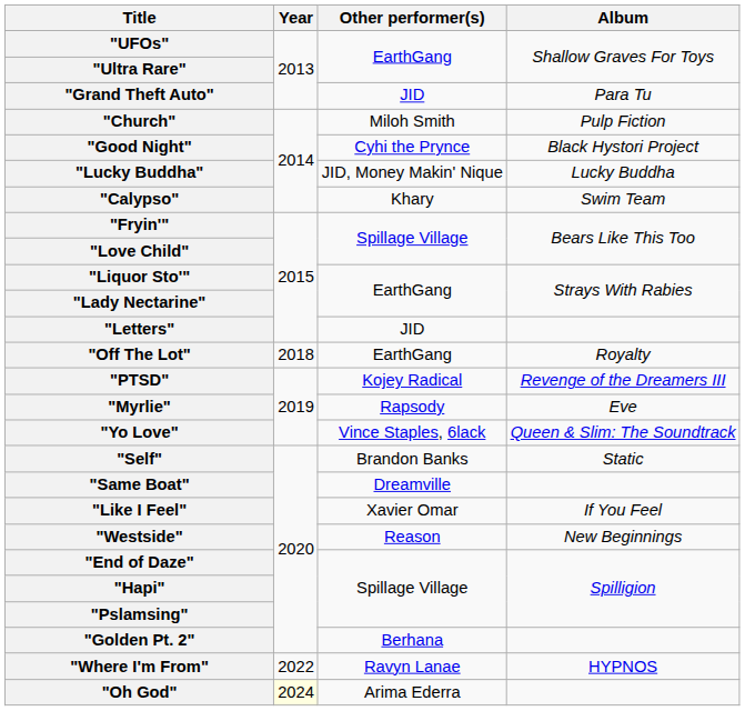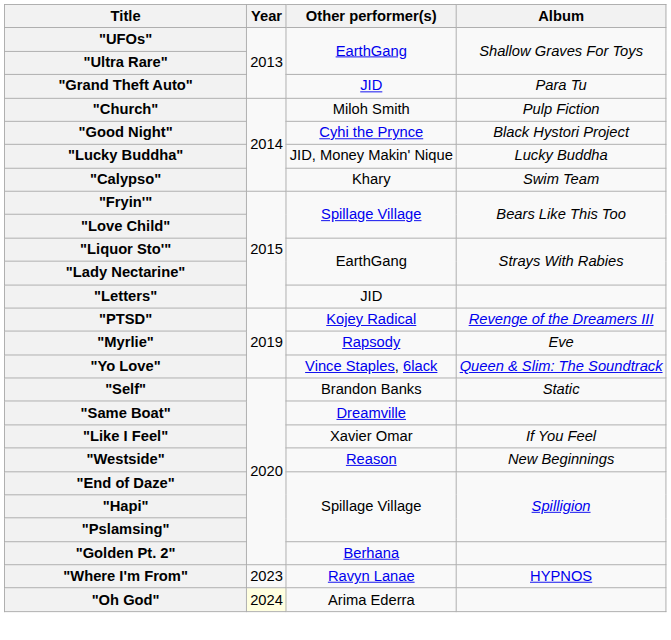 <table class="wikitable plainrowheaders" style="text-align:center;">
 <tr>
 <th scope="col" style="width:16em;">Title</th>
 <th scope="col">Year</th>
 <th scope="col">Other performer(s)</th>
 <th scope="col">Album</th>
 </tr>
 <tr>
 <th scope="row">"UFOs"</th>
 <td rowspan="3">2013</td>
 <td rowspan="2"><a href='#'>EarthGang</a></td>
 <td rowspan="2"><em>Shallow Graves For Toys</em></td>
 </tr>
 <tr>
 <th scope="row">"Ultra Rare"</th>
 </tr>
 <tr>
 <th scope="row">"Grand Theft Auto"</th>
 <td><a href='#'>JID</a></td>
 <td><em>Para Tu</em></td>
 </tr>
 <tr>
 <th scope="row">"Church"</th>
 <td rowspan="4">2014</td>
 <td>Miloh Smith</td>
 <td><em>Pulp Fiction</em></td>
 </tr>
 <tr>
 <th scope="row">"Good Night"</th>
 <td><a href='#'>Cyhi the Prynce</a></td>
 <td><em>Black Hystori Project</em></td>
 </tr>
 <tr>
 <th scope="row">"Lucky Buddha"</th>
 <td>JID, Money Makin' Nique</td>
 <td><em>Lucky Buddha</em></td>
 </tr>
 <tr>
 <th scope="row">"Calypso"</th>
 <td>Khary</td>
 <td><em>Swim Team</em></td>
 </tr>
 <tr>
 <th scope="row">"Fryin'"</th>
 <td rowspan="5">2015</td>
 <td rowspan="2"><a href='#'>Spillage Village</a></td>
 <td rowspan="2"><em>Bears Like This Too</em></td>
 </tr>
 <tr>
 <th scope="row">"Love Child"</th>
 </tr>
 <tr>
 <th scope="row">"Liquor Sto'"</th>
 <td rowspan="2">EarthGang</td>
 <td rowspan="2"><em>Strays With Rabies</em></td>
 </tr>
 <tr>
 <th scope="row">"Lady Nectarine"</th>
 </tr>
 <tr>
 <th scope="row">"Letters"</th>
 <td>JID</td>
 <td></td>
 </tr>
 <tr>
-<th scope="row">"Off The Lot"</th>
-<td>2018</td>
-<td>EarthGang</td>
-<td><em>Royalty</em></td>
-</tr>
-<tr>
 <th scope="row">"PTSD"</th>
 <td rowspan="3">2019</td>
 <td><a href='#'>Kojey Radical</a></td>
 <td><em><a href='#'>Revenge of the Dreamers III</a></em></td>
 </tr>
 <tr>
 <th scope="row">"Myrlie"</th>
 <td><a href='#'>Rapsody</a></td>
 <td><em>Eve</em></td>
 </tr>
 <tr>
 <th scope="row">"Yo Love"</th>
 <td><a href='#'>Vince Staples</a>, <a href='#'>6lack</a></td>
 <td><em><a href='#'>Queen & Slim: The Soundtrack</a></em></td>
 </tr>
 <tr>
 <th scope="row">"Self"</th>
 <td rowspan="8">2020</td>
 <td>Brandon Banks</td>
 <td><em>Static</em></td>
 </tr>
 <tr>
 <th scope="row">"Same Boat"</th>
 <td><a href='#'>Dreamville</a></td>
 <td><em></em></td>
 </tr>
 <tr>
 <th scope="row">"Like I Feel"</th>
 <td>Xavier Omar</td>
 <td><em>If You Feel</em></td>
 </tr>
 <tr>
 <th scope="row">"Westside"</th>
 <td><a href='#'>Reason</a></td>
 <td><em>New Beginnings</em></td>
 </tr>
 <tr>
 <th scope="row">"End of Daze"</th>
 <td rowspan="3">Spillage Village</td>
 <td rowspan="3"><em><a href='#'>Spilligion</a></em></td>
 </tr>
 <tr>
 <th scope="row">"Hapi"</th>
 </tr>
 <tr>
 <th scope="row">"Pslamsing"</th>
 </tr>
 <tr>
 <th scope="row">"Golden Pt. 2"</th>
 <td><a href='#'>Berhana</a></td>
 <td><em></em></td>
 </tr>
 <tr>
 <th scope="row">"Where I'm From"</th>
-<td>2022</td>
+<td>2023</td>
 <td><a href='#'>Ravyn Lanae</a></td>
 <td><a href='#'>HYPNOS</a></td>
 </tr>
 <tr>
 <th scope="row">"Oh God"</th>
 <td style="background: lightyellow;">2024</td>
 <td>Arima Ederra</td>
 <td><em></em></td>
 </tr>
 </table>
